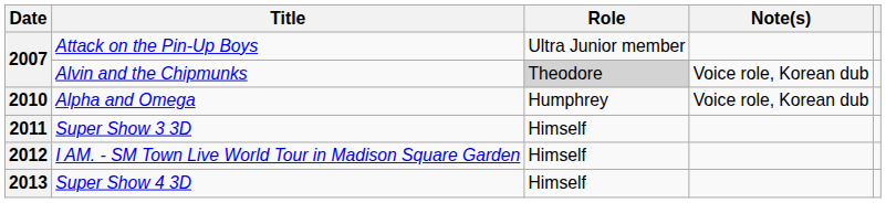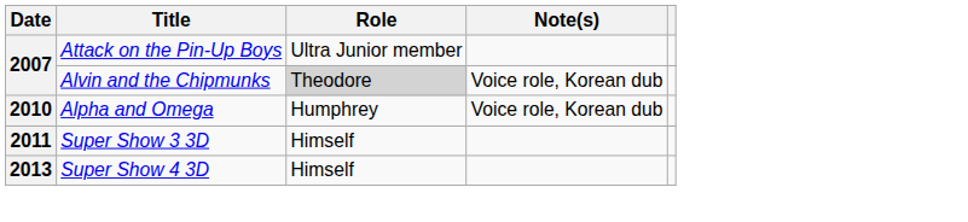 <table class="wikitable plainrowheaders sortable">
 <tr>
 <th>Date</th>
 <th>Title</th>
 <th>Role</th>
 <th scope="col" class="unsortable">Note(s)</th>
 <th scope="col" class="unsortable"></th>
 </tr>
 <tr>
 <th scope="row" rowspan="2">2007</th>
 <td><em><a href='#'>Attack on the Pin-Up Boys</a></em></td>
 <td>Ultra Junior member</td>
 <td></td>
 <td></td>
 </tr>
 <tr>
 <td><em><a href='#'>Alvin and the Chipmunks</a></em></td>
 <td style="background: lightgrey;">Theodore</td>
 <td>Voice role, Korean dub</td>
 <td></td>
 </tr>
 <tr>
 <th scope="row">2010</th>
 <td><em><a href='#'>Alpha and Omega</a></em></td>
 <td>Humphrey</td>
 <td>Voice role, Korean dub</td>
 <td></td>
 </tr>
 <tr>
 <th scope="row">2011</th>
 <td><em><a href='#'>Super Show 3 3D</a></em></td>
 <td>Himself</td>
 <td></td>
 <td></td>
 </tr>
 <tr>
-<th scope="row">2012</th>
-<td><em><a href='#'>I AM. - SM Town Live World Tour in Madison Square Garden</a></em></td>
-<td>Himself</td>
-<td></td>
-<td></td>
-</tr>
-<tr>
 <th scope="row">2013</th>
 <td><em><a href='#'>Super Show 4 3D</a></em></td>
 <td>Himself</td>
 <td></td>
 <td></td>
 </tr>
 </table>
